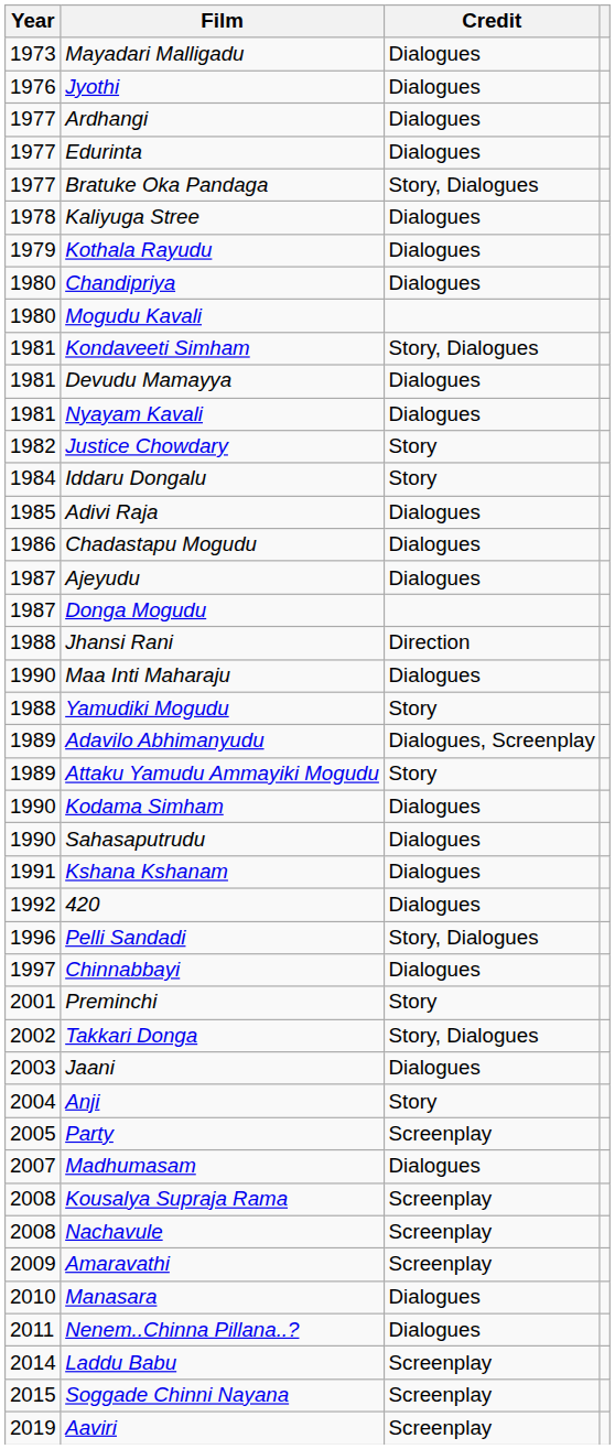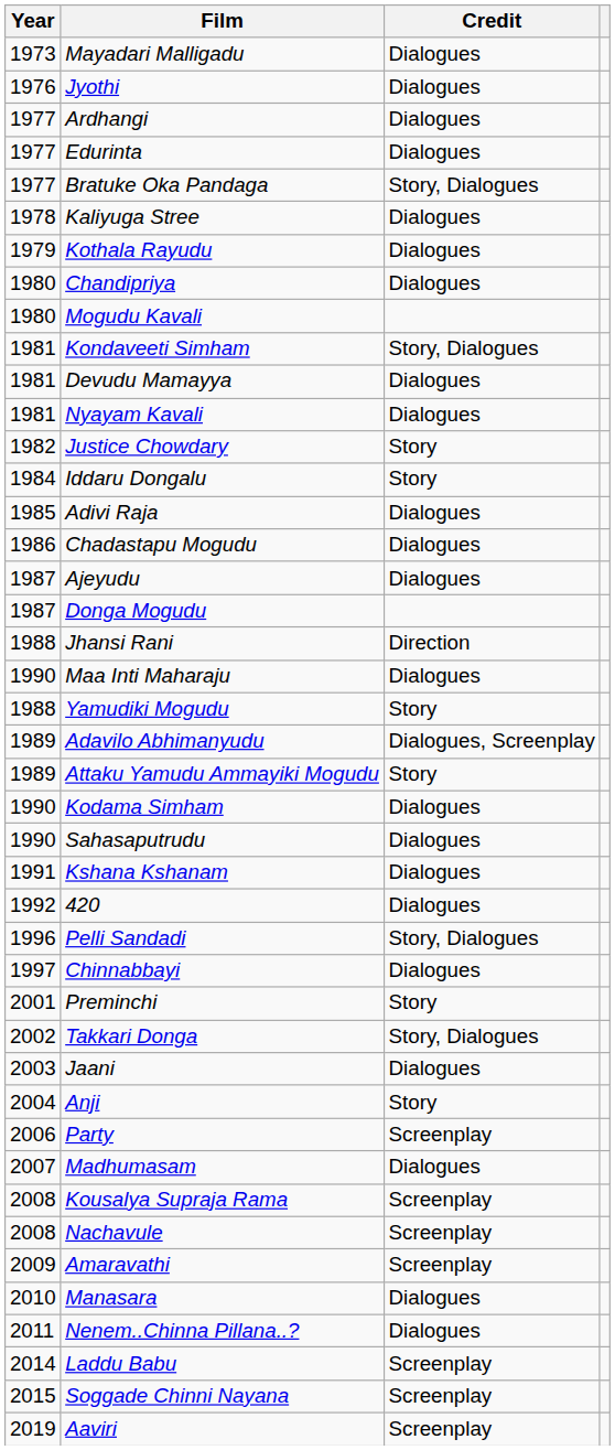 <table class="wikitable sortable">
 <tr>
 <th>Year</th>
 <th>Film</th>
 <th>Credit</th>
 <th></th>
 </tr>
 <tr>
 <td>1973</td>
 <td><em>Mayadari Malligadu</em></td>
 <td>Dialogues</td>
 <td></td>
 </tr>
 <tr>
 <td>1976</td>
 <td><a href='#'><em>Jyothi</em></a></td>
 <td>Dialogues</td>
 <td></td>
 </tr>
 <tr>
 <td>1977</td>
 <td><em>Ardhangi</em></td>
 <td>Dialogues</td>
 <td></td>
 </tr>
 <tr>
 <td>1977</td>
 <td><em>Edurinta</em></td>
 <td>Dialogues</td>
 <td></td>
 </tr>
 <tr>
 <td>1977</td>
 <td><em>Bratuke Oka Pandaga</em></td>
 <td>Story, Dialogues</td>
 <td></td>
 </tr>
 <tr>
 <td>1978</td>
 <td><em>Kaliyuga Stree</em></td>
 <td>Dialogues</td>
 <td></td>
 </tr>
 <tr>
 <td>1979</td>
 <td><a href='#'><em>Kothala Rayudu</em></a></td>
 <td>Dialogues</td>
 <td></td>
 </tr>
 <tr>
 <td>1980</td>
 <td><em><a href='#'>Chandipriya</a></em></td>
 <td>Dialogues</td>
 <td></td>
 </tr>
 <tr>
 <td>1980</td>
 <td><a href='#'><em>Mogudu Kavali</em></a></td>
 <td></td>
 <td></td>
 </tr>
 <tr>
 <td>1981</td>
 <td><em><a href='#'>Kondaveeti Simham</a></em></td>
 <td>Story, Dialogues</td>
 <td></td>
 </tr>
 <tr>
 <td>1981</td>
 <td><em>Devudu Mamayya</em></td>
 <td>Dialogues</td>
 <td></td>
 </tr>
 <tr>
 <td>1981</td>
 <td><em><a href='#'>Nyayam Kavali</a></em></td>
 <td>Dialogues</td>
 <td></td>
 </tr>
 <tr>
 <td>1982</td>
 <td><em><a href='#'>Justice Chowdary</a></em></td>
 <td>Story</td>
 <td></td>
 </tr>
 <tr>
 <td>1984</td>
 <td><em>Iddaru Dongalu</em></td>
 <td>Story</td>
 <td></td>
 </tr>
 <tr>
 <td>1985</td>
 <td><em>Adivi Raja</em></td>
 <td>Dialogues</td>
 <td></td>
 </tr>
 <tr>
 <td>1986</td>
 <td><em>Chadastapu Mogudu</em></td>
 <td>Dialogues</td>
 <td></td>
 </tr>
 <tr>
 <td>1987</td>
 <td><em>Ajeyudu</em></td>
 <td>Dialogues</td>
 <td></td>
 </tr>
 <tr>
 <td>1987</td>
 <td><em><a href='#'>Donga Mogudu</a></em></td>
 <td></td>
 <td></td>
 </tr>
 <tr>
 <td>1988</td>
 <td><em>Jhansi Rani</em></td>
 <td>Direction</td>
 <td></td>
 </tr>
 <tr>
 <td>1990</td>
 <td><em>Maa Inti Maharaju</em></td>
 <td>Dialogues</td>
 <td></td>
 </tr>
 <tr>
 <td>1988</td>
 <td><a href='#'><em>Yamudiki Mogudu</em></a></td>
 <td>Story</td>
 <td></td>
 </tr>
 <tr>
 <td>1989</td>
 <td><em><a href='#'>Adavilo Abhimanyudu</a></em></td>
 <td>Dialogues, Screenplay</td>
 <td></td>
 </tr>
 <tr>
 <td>1989</td>
 <td><em><a href='#'>Attaku Yamudu Ammayiki Mogudu</a></em></td>
 <td>Story</td>
 <td></td>
 </tr>
 <tr>
 <td>1990</td>
 <td><em><a href='#'>Kodama Simham</a></em></td>
 <td>Dialogues</td>
 <td></td>
 </tr>
 <tr>
 <td>1990</td>
 <td><em>Sahasaputrudu</em></td>
 <td>Dialogues</td>
 <td></td>
 </tr>
 <tr>
 <td>1991</td>
 <td><em><a href='#'>Kshana Kshanam</a></em></td>
 <td>Dialogues</td>
 <td></td>
 </tr>
 <tr>
 <td>1992</td>
 <td><em>420</em></td>
 <td>Dialogues</td>
 <td></td>
 </tr>
 <tr>
 <td>1996</td>
 <td><em><a href='#'>Pelli Sandadi</a></em></td>
 <td>Story, Dialogues</td>
 <td></td>
 </tr>
 <tr>
 <td>1997</td>
 <td><em><a href='#'>Chinnabbayi</a></em></td>
 <td>Dialogues</td>
 <td></td>
 </tr>
 <tr>
 <td>2001</td>
 <td><em>Preminchi</em></td>
 <td>Story</td>
 <td></td>
 </tr>
 <tr>
 <td>2002</td>
 <td><em><a href='#'>Takkari Donga</a></em></td>
 <td>Story, Dialogues</td>
 <td></td>
 </tr>
 <tr>
 <td>2003</td>
 <td><em>Jaani</em></td>
 <td>Dialogues</td>
 <td></td>
 </tr>
 <tr>
 <td>2004</td>
 <td><a href='#'><em>Anji</em></a></td>
 <td>Story</td>
 <td></td>
 </tr>
 <tr>
-<td>2005</td>
+<td>2006</td>
 <td><em><a href='#'>Party</a></em></td>
 <td>Screenplay</td>
 <td></td>
 </tr>
 <tr>
 <td>2007</td>
 <td><em><a href='#'>Madhumasam</a></em></td>
 <td>Dialogues</td>
 <td></td>
 </tr>
 <tr>
 <td>2008</td>
 <td><a href='#'><em>Kousalya Supraja Rama</em></a></td>
 <td>Screenplay</td>
 <td></td>
 </tr>
 <tr>
 <td>2008</td>
 <td><em><a href='#'>Nachavule</a></em></td>
 <td>Screenplay</td>
 <td></td>
 </tr>
 <tr>
 <td>2009</td>
 <td><a href='#'><em>Amaravathi</em></a></td>
 <td>Screenplay</td>
 <td></td>
 </tr>
 <tr>
 <td>2010</td>
 <td><em><a href='#'>Manasara</a></em></td>
 <td>Dialogues</td>
 <td></td>
 </tr>
 <tr>
 <td>2011</td>
 <td><em><a href='#'>Nenem..Chinna Pillana..?</a></em></td>
 <td>Dialogues</td>
 <td></td>
 </tr>
 <tr>
 <td>2014</td>
 <td><em><a href='#'>Laddu Babu</a></em></td>
 <td>Screenplay</td>
 <td></td>
 </tr>
 <tr>
 <td>2015</td>
 <td><em><a href='#'>Soggade Chinni Nayana</a></em></td>
 <td>Screenplay</td>
 <td></td>
 </tr>
 <tr>
 <td>2019</td>
 <td><em><a href='#'>Aaviri</a></em></td>
 <td>Screenplay</td>
 <td></td>
 </tr>
 </table>
